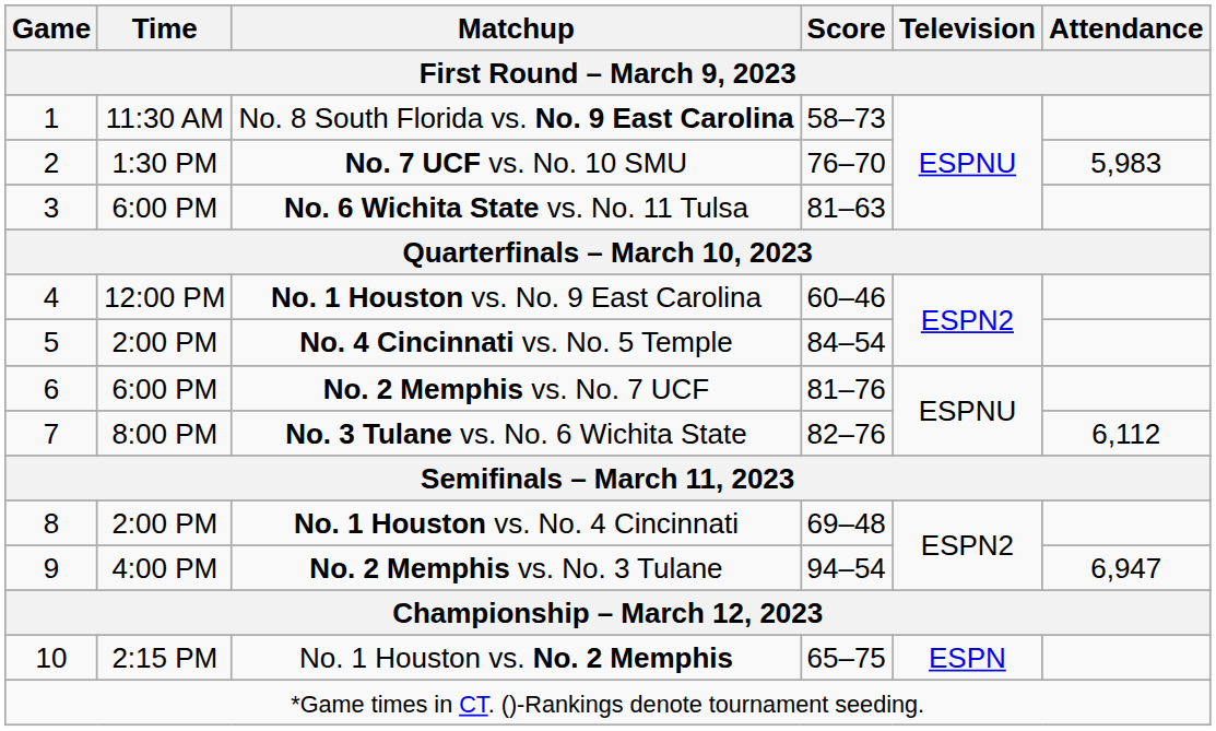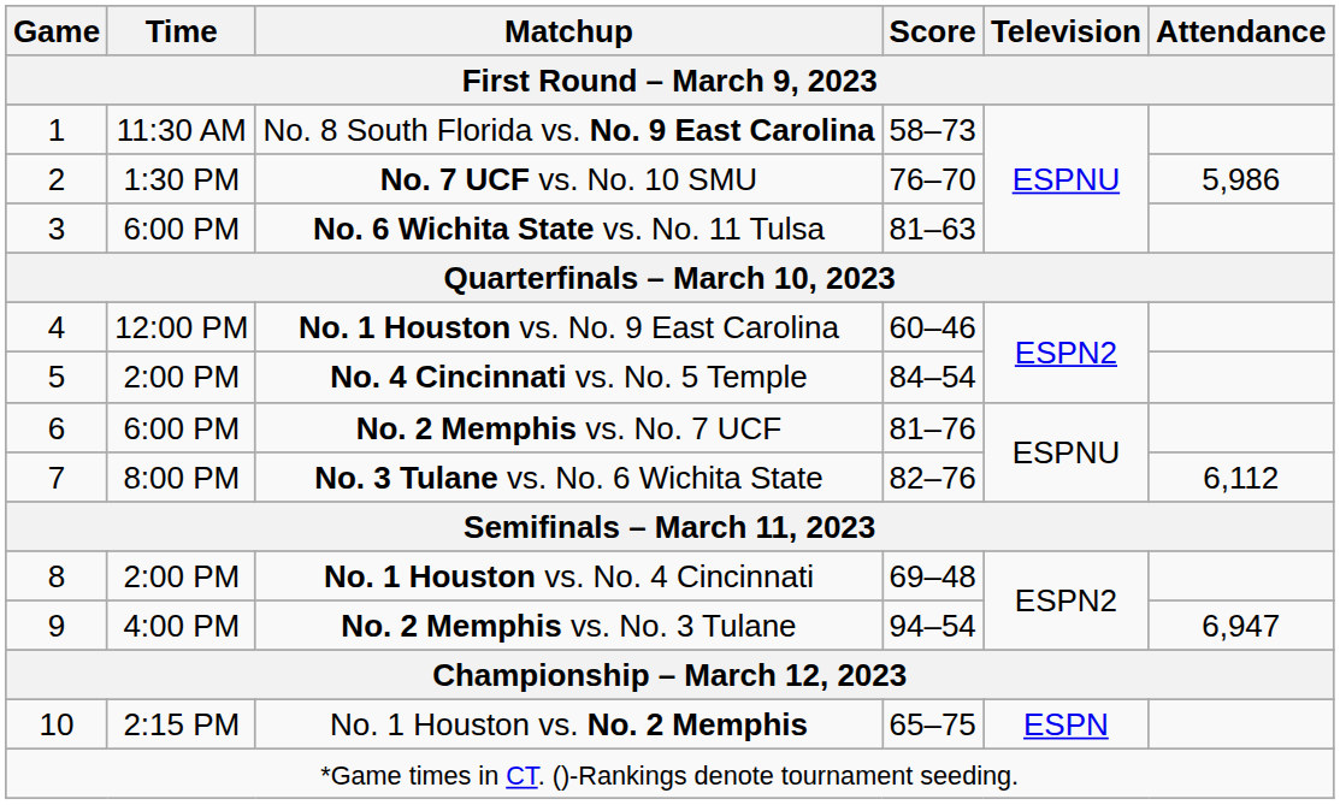 <table class="wikitable" style="font-size: 95%;text-align:center">
 <tr>
 <th>Game</th>
 <th>Time</th>
 <th>Matchup</th>
 <th>Score</th>
 <th>Television</th>
 <th>Attendance</th>
 </tr>
 <tr>
 <th colspan="8">First Round – March 9, 2023</th>
 </tr>
 <tr>
 <td>1</td>
 <td>11:30 AM</td>
 <td>No. 8 South Florida vs. <strong>No. 9 East Carolina</strong></td>
 <td>58–73</td>
 <td rowspan=3><a href='#'>ESPNU</a></td>
 <td></td>
 </tr>
 <tr>
 <td>2</td>
 <td>1:30 PM</td>
 <td><strong>No. 7 UCF</strong> vs. No. 10 SMU</td>
 <td>76–70</td>
-<td>5,983</td>
+<td>5,986</td>
 </tr>
 <tr>
 <td>3</td>
 <td>6:00 PM</td>
 <td><strong>No. 6 Wichita State</strong> vs. No. 11 Tulsa</td>
 <td>81–63</td>
 <td></td>
 </tr>
 <tr>
 <th colspan="8">Quarterfinals – March 10, 2023</th>
 </tr>
 <tr>
 <td>4</td>
 <td>12:00 PM</td>
 <td><strong>No. 1 Houston</strong> vs. No. 9 East Carolina</td>
 <td>60–46</td>
 <td rowspan=2><a href='#'>ESPN2</a></td>
 <td></td>
 </tr>
 <tr>
 <td>5</td>
 <td>2:00 PM</td>
 <td><strong>No. 4 Cincinnati</strong> vs. No. 5 Temple</td>
 <td>84–54</td>
 <td></td>
 </tr>
 <tr>
 <td>6</td>
 <td>6:00 PM</td>
 <td><strong>No. 2 Memphis</strong> vs. No. 7 UCF</td>
 <td>81–76</td>
 <td rowspan=2>ESPNU</td>
 <td></td>
 </tr>
 <tr>
 <td>7</td>
 <td>8:00 PM</td>
 <td><strong>No. 3 Tulane</strong> vs. No. 6 Wichita State</td>
 <td>82–76</td>
 <td>6,112</td>
 </tr>
 <tr>
 <th colspan="8">Semifinals – March 11, 2023</th>
 </tr>
 <tr>
 <td>8</td>
 <td>2:00 PM</td>
 <td><strong>No. 1 Houston</strong> vs. No. 4 Cincinnati</td>
 <td>69–48</td>
 <td rowspan=2>ESPN2</td>
 <td></td>
 </tr>
 <tr>
 <td>9</td>
 <td>4:00 PM</td>
 <td><strong>No. 2 Memphis</strong> vs. No. 3 Tulane</td>
 <td>94–54</td>
 <td>6,947</td>
 </tr>
 <tr>
 <th colspan="8">Championship – March 12, 2023</th>
 </tr>
 <tr>
 <td>10</td>
 <td>2:15 PM</td>
 <td>No. 1 Houston vs. <strong>No. 2 Memphis</strong></td>
 <td>65–75</td>
 <td><a href='#'>ESPN</a></td>
 <td></td>
 </tr>
 <tr>
 <td colspan="7"><small>*Game times in <a href='#'>CT</a>. ()-Rankings denote tournament seeding.</small></td>
 </tr>
 </table>
